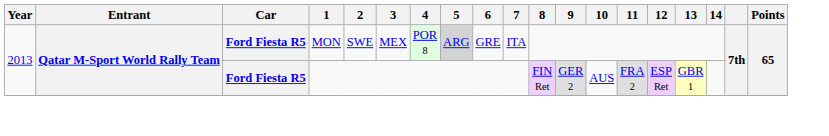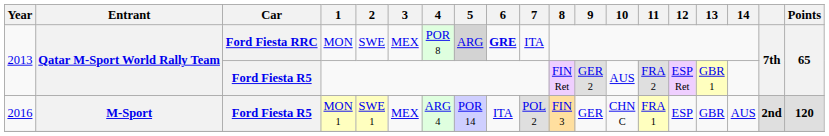 <table class="wikitable" style="text-align:center; font-size:85%">
 <tr>
 <th>Year</th>
 <th>Entrant</th>
 <th>Car</th>
 <th>1</th>
 <th>2</th>
 <th>3</th>
 <th>4</th>
 <th>5</th>
 <th>6</th>
 <th>7</th>
 <th>8</th>
 <th>9</th>
 <th>10</th>
 <th>11</th>
 <th>12</th>
 <th>13</th>
 <th>14</th>
 <th></th>
 <th>Points</th>
 </tr>
 <tr>
 <td rowspan=2><a href='#'>2013</a></td>
 <th rowspan=2 nowrap><a href='#'>Qatar M-Sport World Rally Team</a></th>
-<th nowrap><a href='#'>Ford Fiesta R5</a></th>
+<th nowrap><a href='#'>Ford Fiesta RRC</a></th>
 <td><a href='#'>MON</a></td>
 <td><a href='#'>SWE</a></td>
 <td><a href='#'>MEX</a></td>
 <td style="background:#DFFFDF;"><a href='#'>POR</a><br><small>8</small></td>
 <td style="background: lightgrey;"><a href='#'>ARG</a></td>
-<td><a href='#'>GRE</a></td>
+<td><strong><a href='#'>GRE</a></strong></td>
 <td><a href='#'>ITA</a></td>
 <td colspan=7></td>
 <th rowspan=2>7th</th>
 <th rowspan=2>65</th>
 </tr>
 <tr>
 <th nowrap><a href='#'>Ford Fiesta R5</a></th>
 <td colspan=7></td>
 <td style="background:#EFCFFF;"><a href='#'>FIN</a><br><small>Ret</small></td>
 <td style="background:#DFDFDF;"><a href='#'>GER</a><br><small>2</small></td>
 <td><a href='#'>AUS</a></td>
 <td style="background:#DFDFDF;"><a href='#'>FRA</a><br><small>2</small></td>
 <td style="background:#EFCFFF;"><a href='#'>ESP</a><br><small>Ret</small></td>
 <td style="background:#FFFFBF;"><a href='#'>GBR</a><br><small>1</small></td>
 <td></td>
 </tr>
 <tr>
+<td><a href='#'>2016</a></td>
+<th nowrap><a href='#'>M-Sport</a></th>
+<th nowrap><a href='#'>Ford Fiesta R5</a></th>
+<td style="background:#FFFFBF;"><a href='#'>MON</a><br><small>1</small></td>
+<td style="background:#FFFFBF;"><a href='#'>SWE</a><br><small>1</small></td>
+<td><a href='#'>MEX</a></td>
+<td style="background:#DFFFDF;"><a href='#'>ARG</a><br><small>4</small></td>
+<td style="background:#CFCFFF;"><a href='#'>POR</a><br><small>14</small></td>
+<td><a href='#'>ITA</a></td>
+<td style="background:#DFDFDF;"><a href='#'>POL</a><br><small>2</small></td>
+<td style="background:#FFDF9F;"><a href='#'>FIN</a><br><small>3</small></td>
+<td><a href='#'>GER</a></td>
+<td><a href='#'>CHN</a><br><small>C</small></td>
+<td style="background:#FFFFBF;"><a href='#'>FRA</a><br><small>1</small></td>
+<td><a href='#'>ESP</a></td>
+<td><a href='#'>GBR</a></td>
+<td><a href='#'>AUS</a></td>
+<td style="background:#dfdfdf;"><strong>2nd</strong></td>
+<td style="background:#dfdfdf;"><strong>120</strong></td>
+</tr>
+<tr>
 </tr>
 </table>
